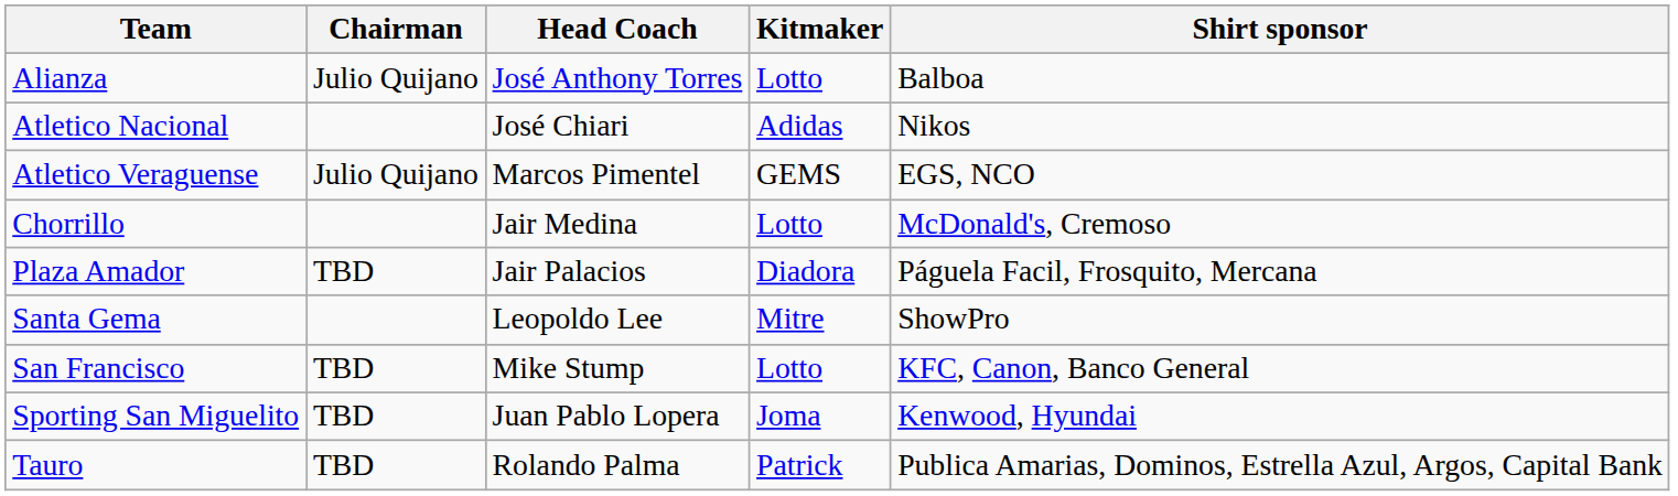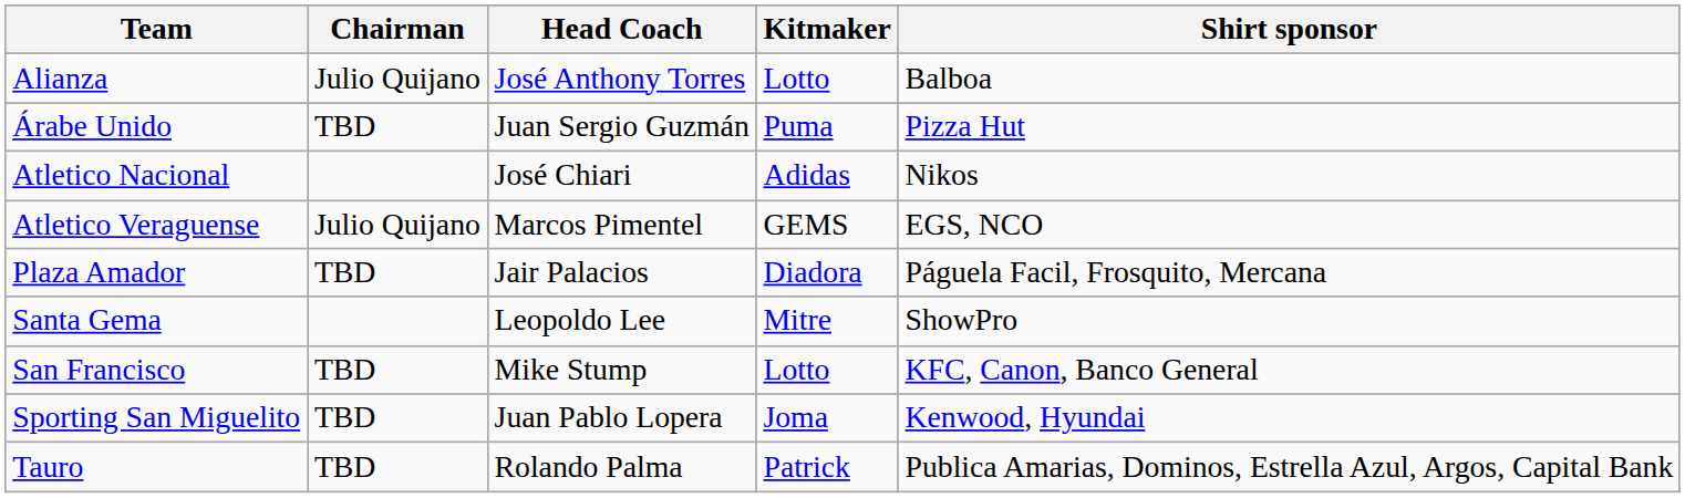 <table class="wikitable sortable" style="text-align: left;">
 <tr>
 <th>Team</th>
 <th>Chairman</th>
 <th>Head Coach</th>
 <th>Kitmaker</th>
 <th>Shirt sponsor</th>
 </tr>
 <tr>
 <td><a href='#'>Alianza</a></td>
 <td>Julio Quijano</td>
 <td> <a href='#'>José Anthony Torres</a></td>
 <td><a href='#'>Lotto</a></td>
 <td>Balboa</td>
 </tr>
 <tr>
+<td><a href='#'>Árabe Unido</a></td>
+<td> TBD</td>
+<td> Juan Sergio Guzmán</td>
+<td><a href='#'>Puma</a></td>
+<td><a href='#'>Pizza Hut</a></td>
+</tr>
+<tr>
 <td><a href='#'>Atletico Nacional</a></td>
 <td></td>
 <td> José Chiari</td>
 <td><a href='#'>Adidas</a></td>
 <td>Nikos</td>
 </tr>
 <tr>
 <td><a href='#'>Atletico Veraguense</a></td>
 <td>Julio Quijano</td>
 <td> Marcos Pimentel</td>
 <td>GEMS</td>
 <td>EGS, NCO</td>
-</tr>
-<tr>
-<td><a href='#'>Chorrillo</a></td>
-<td></td>
-<td> Jair Medina</td>
-<td><a href='#'>Lotto</a></td>
-<td><a href='#'>McDonald's</a>, Cremoso</td>
 </tr>
 <tr>
 <td><a href='#'>Plaza Amador</a></td>
 <td> TBD</td>
 <td> Jair Palacios</td>
 <td><a href='#'>Diadora</a></td>
 <td>Páguela Facil, Frosquito, Mercana</td>
 </tr>
 <tr>
 <td><a href='#'>Santa Gema</a></td>
 <td></td>
 <td> Leopoldo Lee</td>
 <td><a href='#'>Mitre</a></td>
 <td>ShowPro</td>
 </tr>
 <tr>
 <td><a href='#'>San Francisco</a></td>
 <td> TBD</td>
 <td> Mike Stump</td>
 <td><a href='#'>Lotto</a></td>
 <td><a href='#'>KFC</a>, <a href='#'>Canon</a>, Banco General</td>
 </tr>
 <tr>
 <td><a href='#'>Sporting San Miguelito</a></td>
 <td> TBD</td>
 <td> Juan Pablo Lopera</td>
 <td><a href='#'>Joma</a></td>
 <td><a href='#'>Kenwood</a>, <a href='#'>Hyundai</a></td>
 </tr>
 <tr>
 <td><a href='#'>Tauro</a></td>
 <td> TBD</td>
 <td> Rolando Palma</td>
 <td><a href='#'>Patrick</a></td>
 <td>Publica Amarias, Dominos, Estrella Azul, Argos, Capital Bank</td>
 </tr>
 </table>
